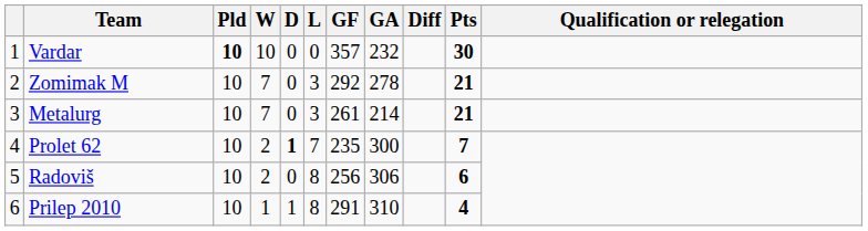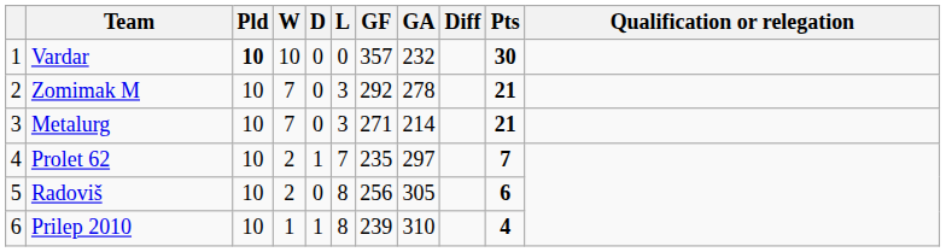 <table class="wikitable sortable" style="text-align:center">
 <tr>
 <th></th>
 <th width="145">Team</th>
 <th>Pld</th>
 <th>W</th>
 <th>D</th>
 <th>L</th>
 <th>GF</th>
 <th>GA</th>
 <th>Diff</th>
 <th>Pts</th>
 <th width="300">Qualification or relegation</th>
 </tr>
 <tr>
 <td>1</td>
 <td align=left> <a href='#'>Vardar</a></td>
 <td><strong>10</strong></td>
 <td>10</td>
 <td>0</td>
 <td>0</td>
 <td>357</td>
 <td>232</td>
 <td></td>
 <td><strong>30</strong></td>
 <td></td>
 </tr>
 <tr>
 <td>2</td>
 <td align=left><a href='#'>Zomimak M</a></td>
 <td>10</td>
 <td>7</td>
 <td>0</td>
 <td>3</td>
 <td>292</td>
 <td>278</td>
 <td></td>
 <td><strong>21</strong></td>
 <td></td>
 </tr>
 <tr>
 <td>3</td>
 <td align=left><a href='#'>Metalurg</a></td>
 <td>10</td>
 <td>7</td>
 <td>0</td>
 <td>3</td>
-<td>261</td>
+<td>271</td>
 <td>214</td>
 <td></td>
 <td><strong>21</strong></td>
 <td></td>
 </tr>
 <tr>
 <td>4</td>
 <td align=left> <a href='#'>Prolet 62</a></td>
 <td>10</td>
 <td>2</td>
-<td><strong>1</strong></td>
+<td>1</td>
 <td>7</td>
 <td>235</td>
-<td>300</td>
+<td>297</td>
 <td></td>
 <td><strong>7</strong></td>
 </tr>
 <tr>
 <td>5</td>
 <td align=left> <a href='#'>Radoviš</a></td>
 <td>10</td>
 <td>2</td>
 <td>0</td>
 <td>8</td>
 <td>256</td>
-<td>306</td>
+<td>305</td>
 <td></td>
 <td><strong>6</strong></td>
 </tr>
 <tr>
 <td>6</td>
 <td align=left> <a href='#'>Prilep 2010</a></td>
 <td>10</td>
 <td>1</td>
 <td>1</td>
 <td>8</td>
-<td>291</td>
+<td>239</td>
 <td>310</td>
 <td></td>
 <td><strong>4</strong></td>
 </tr>
 </table>
